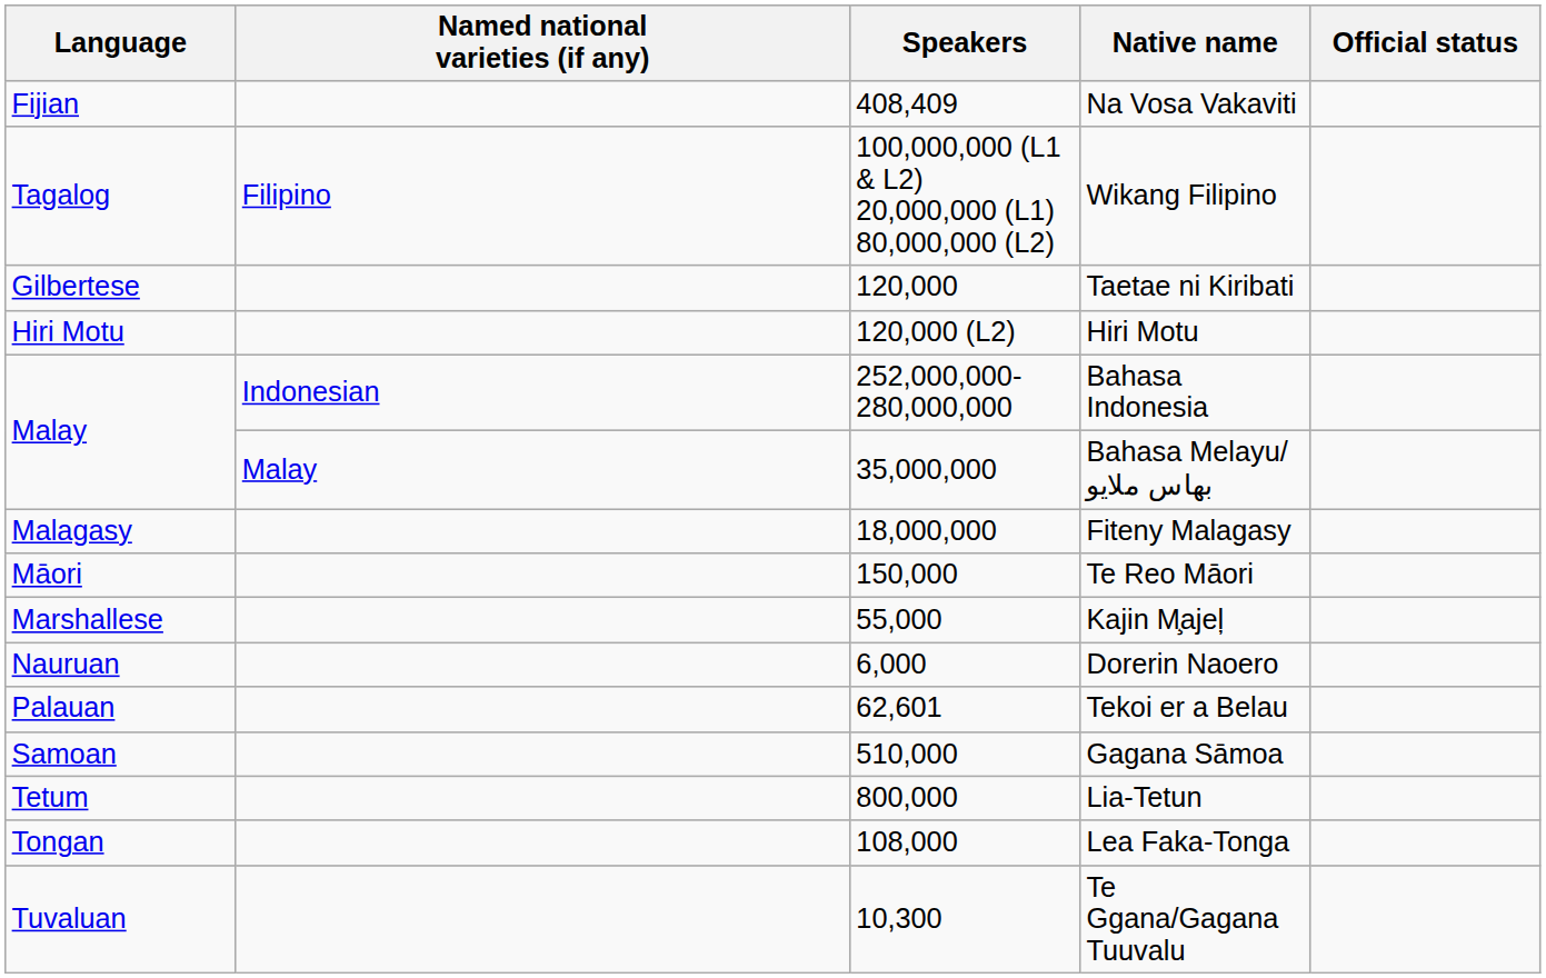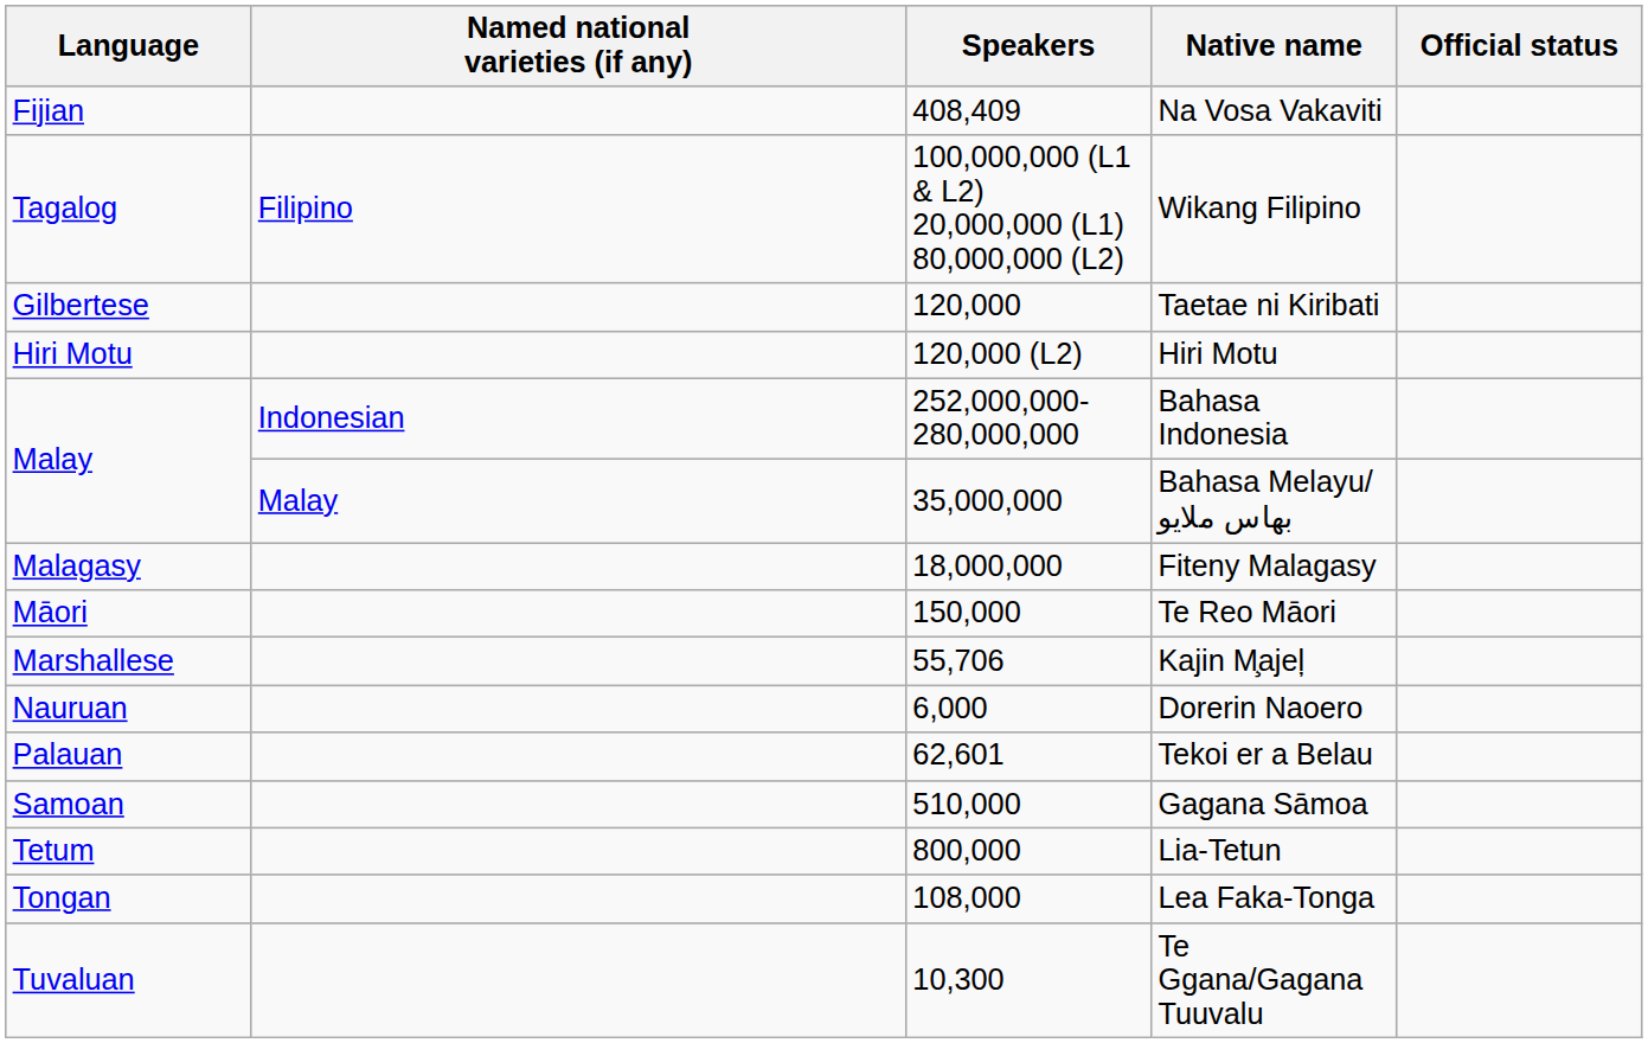 <table class="wikitable sortable" style="width:99%;">
 <tr>
 <th width=15%>Language</th>
 <th>Named national<br>varieties (if any)</th>
 <th data-sort-type="number" width="15%">Speakers</th>
 <th width=15%>Native name</th>
 <th width=15%>Official status</th>
 </tr>
 <tr>
 <td><a href='#'>Fijian</a></td>
 <td></td>
 <td>408,409</td>
 <td>Na Vosa Vakaviti</td>
 <td></td>
 </tr>
 <tr>
 <td><a href='#'>Tagalog</a></td>
 <td><a href='#'>Filipino</a></td>
 <td>100,000,000 (L1 & L2)<br>20,000,000 (L1)<br>80,000,000 (L2)</td>
 <td>Wikang Filipino</td>
 <td></td>
 </tr>
 <tr>
 <td><a href='#'>Gilbertese</a></td>
 <td></td>
 <td>120,000</td>
 <td>Taetae ni Kiribati</td>
 <td></td>
 </tr>
 <tr>
 <td><a href='#'>Hiri Motu</a></td>
 <td></td>
 <td>120,000 (L2)</td>
 <td>Hiri Motu</td>
 <td></td>
 </tr>
 <tr>
 <td rowspan="2"><a href='#'>Malay</a></td>
 <td><a href='#'>Indonesian</a></td>
 <td>252,000,000-280,000,000</td>
 <td>Bahasa Indonesia</td>
 <td></td>
 </tr>
 <tr>
 <td><a href='#'>Malay</a></td>
 <td>35,000,000</td>
 <td>Bahasa Melayu/بهاس ملايو</td>
 <td><br><br></td>
 </tr>
 <tr>
 <td><a href='#'>Malagasy</a></td>
 <td></td>
 <td>18,000,000</td>
 <td>Fiteny Malagasy</td>
 <td></td>
 </tr>
 <tr>
 <td><a href='#'>Māori</a></td>
 <td></td>
 <td>150,000</td>
 <td>Te Reo Māori</td>
 <td></td>
 </tr>
 <tr>
 <td><a href='#'>Marshallese</a></td>
 <td></td>
-<td>55,000</td>
+<td>55,706</td>
 <td>Kajin M̧ajeļ</td>
 <td></td>
 </tr>
 <tr>
 <td><a href='#'>Nauruan</a></td>
 <td></td>
 <td>6,000</td>
 <td>Dorerin Naoero</td>
 <td></td>
 </tr>
 <tr>
 <td><a href='#'>Palauan</a></td>
 <td></td>
 <td>62,601</td>
 <td>Tekoi er a Belau</td>
 <td></td>
 </tr>
 <tr>
 <td><a href='#'>Samoan</a></td>
 <td></td>
 <td>510,000</td>
 <td>Gagana Sāmoa</td>
 <td></td>
 </tr>
 <tr>
 <td><a href='#'>Tetum</a></td>
 <td></td>
 <td>800,000</td>
 <td>Lia-Tetun</td>
 <td><br></td>
 </tr>
 <tr>
 <td><a href='#'>Tongan</a></td>
 <td></td>
 <td>108,000</td>
 <td>Lea Faka-Tonga</td>
 <td></td>
 </tr>
 <tr>
 <td><a href='#'>Tuvaluan</a></td>
 <td></td>
 <td>10,300</td>
 <td>Te Ggana/Gagana Tuuvalu</td>
 <td></td>
 </tr>
 </table>
